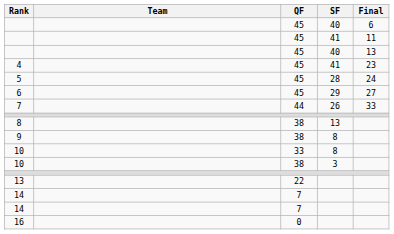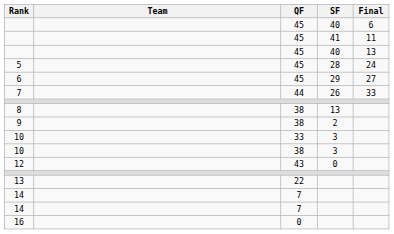 <table class=wikitable style="text-align:center">
 <tr>
 <th width=40>Rank</th>
 <th width=380>Team</th>
 <th width=50>QF</th>
 <th width=50>SF</th>
 <th width=50>Final</th>
 </tr>
 <tr>
 <td></td>
 <td align=left></td>
 <td>45</td>
 <td>40</td>
 <td>6</td>
 </tr>
 <tr>
 <td></td>
 <td align=left></td>
 <td>45</td>
 <td>41</td>
 <td>11</td>
 </tr>
 <tr>
 <td></td>
 <td align=left></td>
 <td>45</td>
 <td>40</td>
 <td>13</td>
-</tr>
-<tr>
-<td>4</td>
-<td align=left></td>
-<td>45</td>
-<td>41</td>
-<td>23</td>
 </tr>
 <tr>
 <td>5</td>
 <td align=left></td>
 <td>45</td>
 <td>28</td>
 <td>24</td>
 </tr>
 <tr>
 <td>6</td>
 <td align=left></td>
 <td>45</td>
 <td>29</td>
 <td>27</td>
 </tr>
 <tr>
 <td>7</td>
 <td align=left></td>
 <td>44</td>
 <td>26</td>
 <td>33</td>
 </tr>
 <tr bgcolor=#DDDDDD>
 <td colspan=5></td>
 </tr>
 <tr>
 <td>8</td>
 <td align=left></td>
 <td>38</td>
 <td>13</td>
 <td></td>
 </tr>
 <tr>
 <td>9</td>
 <td align=left></td>
 <td>38</td>
-<td>8</td>
+<td>2</td>
 <td></td>
 </tr>
 <tr>
 <td>10</td>
 <td align=left></td>
 <td>33</td>
-<td>8</td>
+<td>3</td>
 <td></td>
 </tr>
 <tr>
 <td>10</td>
 <td align=left></td>
 <td>38</td>
 <td>3</td>
+<td></td>
+</tr>
+<tr>
+<td>12</td>
+<td align=left></td>
+<td>43</td>
+<td>0</td>
 <td></td>
 </tr>
 <tr bgcolor=#DDDDDD>
 <td colspan=5></td>
 </tr>
 <tr>
 <td>13</td>
 <td align=left></td>
 <td>22</td>
 <td></td>
 <td></td>
 </tr>
 <tr>
 <td>14</td>
 <td align=left></td>
 <td>7</td>
 <td></td>
 <td></td>
 </tr>
 <tr>
 <td>14</td>
 <td align=left></td>
 <td>7</td>
 <td></td>
 <td></td>
 </tr>
 <tr>
 <td>16</td>
 <td align=left></td>
 <td>0</td>
 <td></td>
 <td></td>
 </tr>
 </table>
